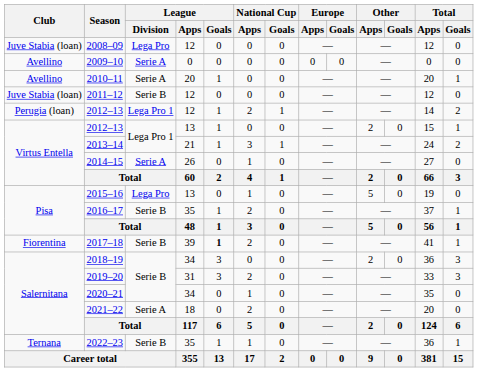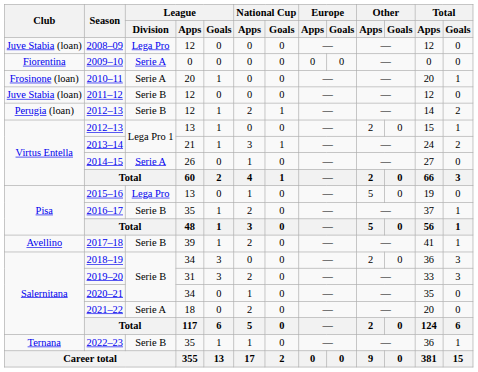 <table class="wikitable" style="text-align:center">
 <tr>
 <th rowspan="2">Club</th>
 <th rowspan="2">Season</th>
 <th colspan="3">League</th>
 <th colspan="2">National Cup</th>
 <th colspan="2">Europe</th>
 <th colspan="2">Other</th>
 <th colspan="2">Total</th>
 </tr>
 <tr>
 <th>Division</th>
 <th>Apps</th>
 <th>Goals</th>
 <th>Apps</th>
 <th>Goals</th>
 <th>Apps</th>
 <th>Goals</th>
 <th>Apps</th>
 <th>Goals</th>
 <th>Apps</th>
 <th>Goals</th>
 </tr>
 <tr>
 <td><a href='#'>Juve Stabia</a> (loan)</td>
 <td><a href='#'>2008–09</a></td>
 <td><a href='#'>Lega Pro</a></td>
 <td>12</td>
 <td>0</td>
 <td>0</td>
 <td>0</td>
 <td colspan="2">—</td>
 <td colspan="2">—</td>
 <td>12</td>
 <td>0</td>
 </tr>
 <tr>
-<td><a href='#'>Avellino</a></td>
+<td><a href='#'>Fiorentina</a></td>
 <td><a href='#'>2009–10</a></td>
 <td><a href='#'>Serie A</a></td>
 <td>0</td>
 <td>0</td>
 <td>0</td>
 <td>0</td>
 <td>0</td>
 <td>0</td>
 <td colspan="2">—</td>
 <td>0</td>
 <td>0</td>
 </tr>
 <tr>
-<td><a href='#'>Avellino</a></td>
+<td><a href='#'>Frosinone</a> (loan)</td>
 <td><a href='#'>2010–11</a></td>
 <td>Serie A</td>
 <td>20</td>
 <td>1</td>
 <td>0</td>
 <td>0</td>
 <td colspan="2">—</td>
 <td colspan="2">—</td>
 <td>20</td>
 <td>1</td>
 </tr>
 <tr>
 <td><a href='#'>Juve Stabia</a> (loan)</td>
 <td><a href='#'>2011–12</a></td>
 <td>Serie B</td>
 <td>12</td>
 <td>0</td>
 <td>0</td>
 <td>0</td>
 <td colspan="2">—</td>
 <td colspan="2">—</td>
 <td>12</td>
 <td>0</td>
 </tr>
 <tr>
 <td><a href='#'>Perugia</a> (loan)</td>
 <td><a href='#'>2012–13</a></td>
-<td><a href='#'>Lega Pro 1</a></td>
+<td>Serie B</td>
 <td>12</td>
 <td>1</td>
 <td>2</td>
 <td>1</td>
 <td colspan="2">—</td>
 <td colspan="2">—</td>
 <td>14</td>
 <td>2</td>
 </tr>
 <tr>
 <td rowspan="4"><a href='#'>Virtus Entella</a></td>
 <td><a href='#'>2012–13</a></td>
 <td rowspan="2">Lega Pro 1</td>
 <td>13</td>
 <td>1</td>
 <td>0</td>
 <td>0</td>
 <td colspan="2">—</td>
 <td>2</td>
 <td>0</td>
 <td>15</td>
 <td>1</td>
 </tr>
 <tr>
 <td><a href='#'>2013–14</a></td>
 <td>21</td>
 <td>1</td>
 <td>3</td>
 <td>1</td>
 <td colspan="2">—</td>
 <td colspan="2">—</td>
 <td>24</td>
 <td>2</td>
 </tr>
 <tr>
 <td><a href='#'>2014–15</a></td>
 <td><a href='#'>Serie A</a></td>
 <td>26</td>
 <td>0</td>
 <td>1</td>
 <td>0</td>
 <td colspan="2">—</td>
 <td colspan="2">—</td>
 <td>27</td>
 <td>0</td>
 </tr>
 <tr>
 <th colspan="2">Total</th>
 <th>60</th>
 <th>2</th>
 <th>4</th>
 <th>1</th>
 <th colspan="2">—</th>
 <th>2</th>
 <th>0</th>
 <th>66</th>
 <th>3</th>
 </tr>
 <tr>
 <td rowspan="3"><a href='#'>Pisa</a></td>
 <td><a href='#'>2015–16</a></td>
 <td><a href='#'>Lega Pro</a></td>
 <td>13</td>
 <td>0</td>
 <td>1</td>
 <td>0</td>
 <td colspan="2">—</td>
 <td>5</td>
 <td>0</td>
 <td>19</td>
 <td>0</td>
 </tr>
 <tr>
 <td><a href='#'>2016–17</a></td>
 <td>Serie B</td>
 <td>35</td>
 <td>1</td>
 <td>2</td>
 <td>0</td>
 <td colspan="2">—</td>
 <td colspan="2">—</td>
 <td>37</td>
 <td>1</td>
 </tr>
 <tr>
 <th colspan="2">Total</th>
 <th>48</th>
 <th>1</th>
 <th>3</th>
 <th>0</th>
 <th colspan="2">—</th>
 <th>5</th>
 <th>0</th>
 <th>56</th>
 <th>1</th>
 </tr>
 <tr>
-<td><a href='#'>Fiorentina</a></td>
+<td><a href='#'>Avellino</a></td>
 <td><a href='#'>2017–18</a></td>
 <td>Serie B</td>
 <td>39</td>
-<td><strong>1</strong></td>
+<td>1</td>
 <td>2</td>
 <td>0</td>
 <td colspan="2">—</td>
 <td colspan="2">—</td>
 <td>41</td>
 <td>1</td>
 </tr>
 <tr>
 <td rowspan="5"><a href='#'>Salernitana</a></td>
 <td><a href='#'>2018–19</a></td>
 <td rowspan="3">Serie B</td>
 <td>34</td>
 <td>3</td>
 <td>0</td>
 <td>0</td>
 <td colspan="2">—</td>
 <td>2</td>
 <td>0</td>
 <td>36</td>
 <td>3</td>
 </tr>
 <tr>
 <td><a href='#'>2019–20</a></td>
 <td>31</td>
 <td>3</td>
 <td>2</td>
 <td>0</td>
 <td colspan="2">—</td>
 <td colspan="2">—</td>
 <td>33</td>
 <td>3</td>
 </tr>
 <tr>
 <td><a href='#'>2020–21</a></td>
 <td>34</td>
 <td>0</td>
 <td>1</td>
 <td>0</td>
 <td colspan="2">—</td>
 <td colspan="2">—</td>
 <td>35</td>
 <td>0</td>
 </tr>
 <tr>
 <td><a href='#'>2021–22</a></td>
 <td>Serie A</td>
 <td>18</td>
 <td>0</td>
 <td>2</td>
 <td>0</td>
 <td colspan="2">—</td>
 <td colspan="2">—</td>
 <td>20</td>
 <td>0</td>
 </tr>
 <tr>
 <th colspan="2">Total</th>
 <th>117</th>
 <th>6</th>
 <th>5</th>
 <th>0</th>
 <th colspan="2">—</th>
 <th>2</th>
 <th>0</th>
 <th>124</th>
 <th>6</th>
 </tr>
 <tr>
 <td><a href='#'>Ternana</a></td>
 <td><a href='#'>2022–23</a></td>
 <td>Serie B</td>
 <td>35</td>
 <td>1</td>
 <td>1</td>
 <td>0</td>
 <td colspan="2">—</td>
 <td colspan="2">—</td>
 <td>36</td>
 <td>1</td>
 </tr>
 <tr>
 <th colspan="3">Career total</th>
 <th>355</th>
 <th>13</th>
 <th>17</th>
 <th>2</th>
 <th>0</th>
 <th>0</th>
 <th>9</th>
 <th>0</th>
 <th>381</th>
 <th>15</th>
 </tr>
 </table>
